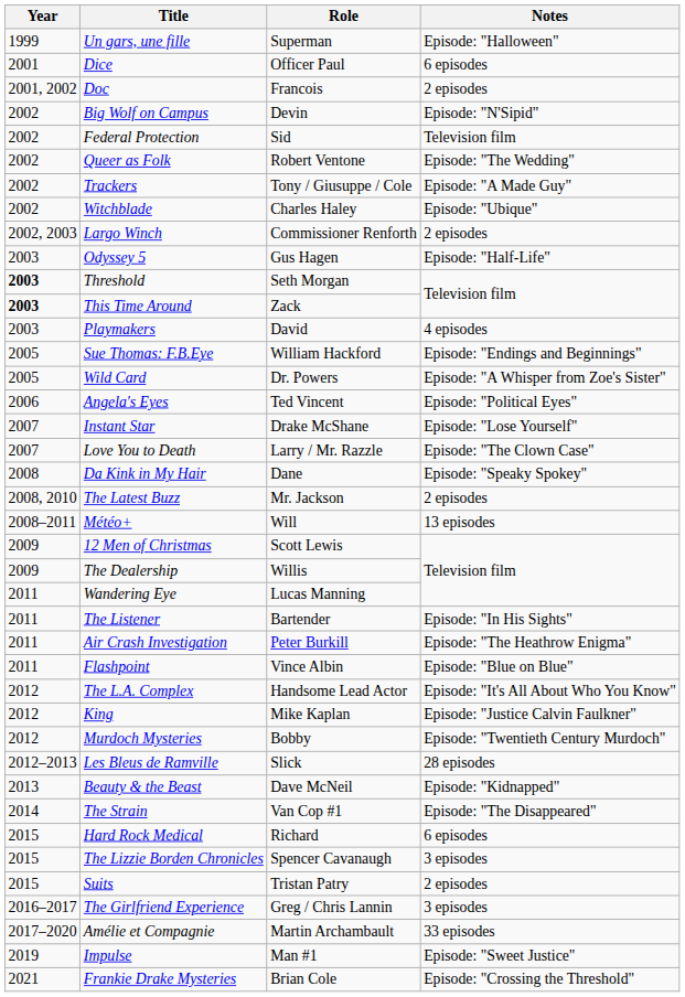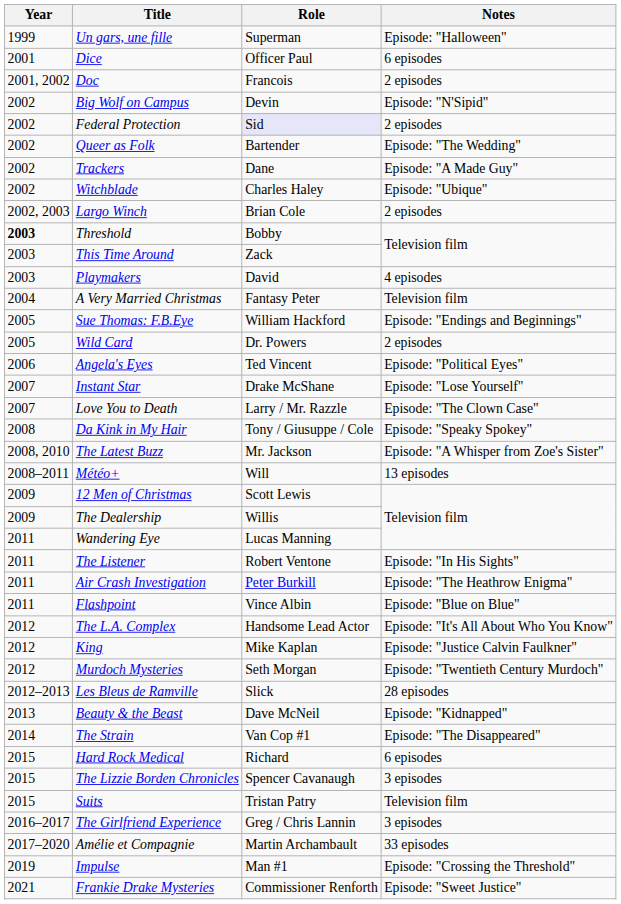 <table class="wikitable sortable">
 <tr>
 <th>Year</th>
 <th>Title</th>
 <th>Role</th>
 <th class="unsortable">Notes</th>
 </tr>
 <tr>
 <td>1999</td>
 <td><em><a href='#'>Un gars, une fille</a></em></td>
 <td>Superman</td>
 <td>Episode: "Halloween"</td>
 </tr>
 <tr>
 <td>2001</td>
 <td><a href='#'><em>Dice</em></a></td>
 <td>Officer Paul</td>
 <td>6 episodes</td>
 </tr>
 <tr>
 <td>2001, 2002</td>
 <td><a href='#'><em>Doc</em></a></td>
 <td>Francois</td>
 <td>2 episodes</td>
 </tr>
 <tr>
 <td>2002</td>
 <td><em><a href='#'>Big Wolf on Campus</a></em></td>
 <td>Devin</td>
 <td>Episode: "N'Sipid"</td>
 </tr>
 <tr>
 <td>2002</td>
 <td><em>Federal Protection</em></td>
-<td>Sid</td>
-<td>Television film</td>
+<td style="background: lavender;">Sid</td>
+<td>2 episodes</td>
 </tr>
 <tr>
 <td>2002</td>
 <td><a href='#'><em>Queer as Folk</em></a></td>
-<td>Robert Ventone</td>
+<td>Bartender</td>
 <td>Episode: "The Wedding"</td>
 </tr>
 <tr>
 <td>2002</td>
 <td><a href='#'><em>Trackers</em></a></td>
-<td>Tony / Giusuppe / Cole</td>
+<td>Dane</td>
 <td>Episode: "A Made Guy"</td>
 </tr>
 <tr>
 <td>2002</td>
 <td><a href='#'><em>Witchblade</em></a></td>
 <td>Charles Haley</td>
 <td>Episode: "Ubique"</td>
 </tr>
 <tr>
 <td>2002, 2003</td>
 <td><a href='#'><em>Largo Winch</em></a></td>
-<td>Commissioner Renforth</td>
+<td>Brian Cole</td>
 <td>2 episodes</td>
-</tr>
-<tr>
-<td>2003</td>
-<td><em><a href='#'>Odyssey 5</a></em></td>
-<td>Gus Hagen</td>
-<td>Episode: "Half-Life"</td>
 </tr>
 <tr>
 <td><strong>2003</strong></td>
 <td><em>Threshold</em></td>
-<td>Seth Morgan</td>
+<td>Bobby</td>
 <td rowspan="2">Television film</td>
 </tr>
 <tr>
-<td><strong>2003</strong></td>
+<td>2003</td>
 <td><a href='#'><em>This Time Around</em></a></td>
 <td>Zack</td>
 </tr>
 <tr>
 <td>2003</td>
 <td><em><a href='#'>Playmakers</a></em></td>
 <td>David</td>
 <td>4 episodes</td>
+</tr>
+<tr>
+<td>2004</td>
+<td data-sort-value="Very Married Christmas, A"><em>A Very Married Christmas</em></td>
+<td>Fantasy Peter</td>
+<td>Television film</td>
 </tr>
 <tr>
 <td>2005</td>
 <td><em><a href='#'>Sue Thomas: F.B.Eye</a></em></td>
 <td>William Hackford</td>
 <td>Episode: "Endings and Beginnings"</td>
 </tr>
 <tr>
 <td>2005</td>
 <td><a href='#'><em>Wild Card</em></a></td>
 <td>Dr. Powers</td>
-<td>Episode: "A Whisper from Zoe's Sister"</td>
+<td>2 episodes</td>
 </tr>
 <tr>
 <td>2006</td>
 <td><em><a href='#'>Angela's Eyes</a></em></td>
 <td>Ted Vincent</td>
 <td>Episode: "Political Eyes"</td>
 </tr>
 <tr>
 <td>2007</td>
 <td><em><a href='#'>Instant Star</a></em></td>
 <td>Drake McShane</td>
 <td>Episode: "Lose Yourself"</td>
 </tr>
 <tr>
 <td>2007</td>
 <td><em>Love You to Death</em></td>
 <td>Larry / Mr. Razzle</td>
 <td>Episode: "The Clown Case"</td>
 </tr>
 <tr>
 <td>2008</td>
 <td><a href='#'><em>Da Kink in My Hair</em></a></td>
-<td>Dane</td>
+<td>Tony / Giusuppe / Cole</td>
 <td>Episode: "Speaky Spokey"</td>
 </tr>
 <tr>
 <td>2008, 2010</td>
 <td data-sort-value="Latest Buzz, The"><em><a href='#'>The Latest Buzz</a></em></td>
 <td>Mr. Jackson</td>
-<td>2 episodes</td>
+<td>Episode: "A Whisper from Zoe's Sister"</td>
 </tr>
 <tr>
 <td>2008–2011</td>
 <td><em><a href='#'>Météo+</a></em></td>
 <td>Will</td>
 <td>13 episodes</td>
 </tr>
 <tr>
 <td>2009</td>
 <td><em><a href='#'>12 Men of Christmas</a></em></td>
 <td>Scott Lewis</td>
 <td rowspan="3">Television film</td>
 </tr>
 <tr>
 <td>2009</td>
 <td data-sort-value="Dealership, The"><em>The Dealership</em></td>
 <td>Willis</td>
 </tr>
 <tr>
 <td>2011</td>
 <td><em>Wandering Eye</em></td>
 <td>Lucas Manning</td>
 </tr>
 <tr>
 <td>2011</td>
 <td data-sort-value="Listener, The"><a href='#'><em>The Listener</em></a></td>
-<td>Bartender</td>
+<td>Robert Ventone</td>
 <td>Episode: "In His Sights"</td>
 </tr>
 <tr>
 <td>2011</td>
 <td><em><a href='#'>Air Crash Investigation</a></em></td>
 <td><a href='#'>Peter Burkill</a></td>
 <td>Episode: "The Heathrow Enigma"</td>
 </tr>
 <tr>
 <td>2011</td>
 <td><a href='#'><em>Flashpoint</em></a></td>
 <td>Vince Albin</td>
 <td>Episode: "Blue on Blue"</td>
 </tr>
 <tr>
 <td>2012</td>
 <td data-sort-value="L.A. Complex, The"><em><a href='#'>The L.A. Complex</a></em></td>
 <td>Handsome Lead Actor</td>
 <td>Episode: "It's All About Who You Know"</td>
 </tr>
 <tr>
 <td>2012</td>
 <td><a href='#'><em>King</em></a></td>
 <td>Mike Kaplan</td>
 <td>Episode: "Justice Calvin Faulkner"</td>
 </tr>
 <tr>
 <td>2012</td>
 <td><em><a href='#'>Murdoch Mysteries</a></em></td>
-<td>Bobby</td>
+<td>Seth Morgan</td>
 <td>Episode: "Twentieth Century Murdoch"</td>
 </tr>
 <tr>
 <td>2012–2013</td>
 <td><em><a href='#'>Les Bleus de Ramville</a></em></td>
 <td>Slick</td>
 <td>28 episodes</td>
 </tr>
 <tr>
 <td>2013</td>
 <td><a href='#'><em>Beauty & the Beast</em></a></td>
 <td>Dave McNeil</td>
 <td>Episode: "Kidnapped"</td>
 </tr>
 <tr>
 <td>2014</td>
 <td data-sort-value="Strain, The"><a href='#'><em>The Strain</em></a></td>
 <td>Van Cop #1</td>
 <td>Episode: "The Disappeared"</td>
 </tr>
 <tr>
 <td>2015</td>
 <td><em><a href='#'>Hard Rock Medical</a></em></td>
 <td>Richard</td>
 <td>6 episodes</td>
 </tr>
 <tr>
 <td>2015</td>
 <td data-sort-value="Lizzie Borden Chronicles, The"><em><a href='#'>The Lizzie Borden Chronicles</a></em></td>
 <td>Spencer Cavanaugh</td>
 <td>3 episodes</td>
 </tr>
 <tr>
 <td>2015</td>
 <td><a href='#'><em>Suits</em></a></td>
 <td>Tristan Patry</td>
-<td>2 episodes</td>
+<td>Television film</td>
 </tr>
 <tr>
 <td>2016–2017</td>
 <td data-sort-value="Girlfriend Experience, The"><a href='#'><em>The Girlfriend Experience</em></a></td>
 <td>Greg / Chris Lannin</td>
 <td>3 episodes</td>
 </tr>
 <tr>
 <td>2017–2020</td>
 <td><em>Amélie et Compagnie</em></td>
 <td>Martin Archambault</td>
 <td>33 episodes</td>
 </tr>
 <tr>
 <td>2019</td>
 <td><a href='#'><em>Impulse</em></a></td>
 <td>Man #1</td>
-<td>Episode: "Sweet Justice"</td>
+<td>Episode: "Crossing the Threshold"</td>
 </tr>
 <tr>
 <td>2021</td>
 <td><em><a href='#'>Frankie Drake Mysteries</a></em></td>
-<td>Brian Cole</td>
-<td>Episode: "Crossing the Threshold"</td>
+<td>Commissioner Renforth</td>
+<td>Episode: "Sweet Justice"</td>
 </tr>
 </table>
